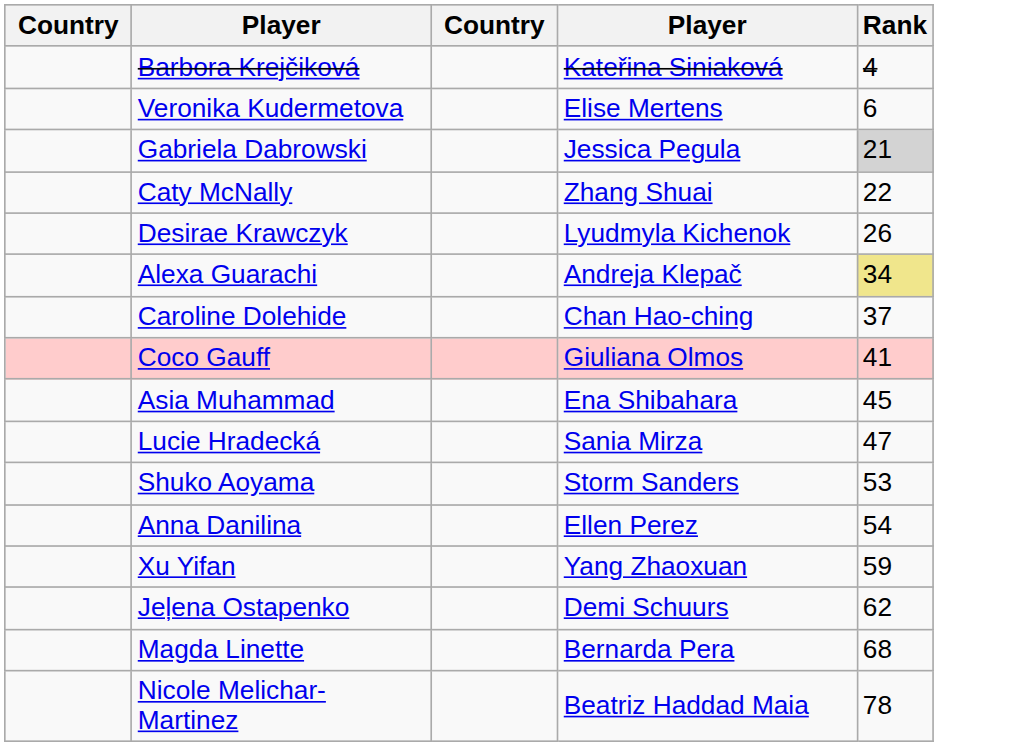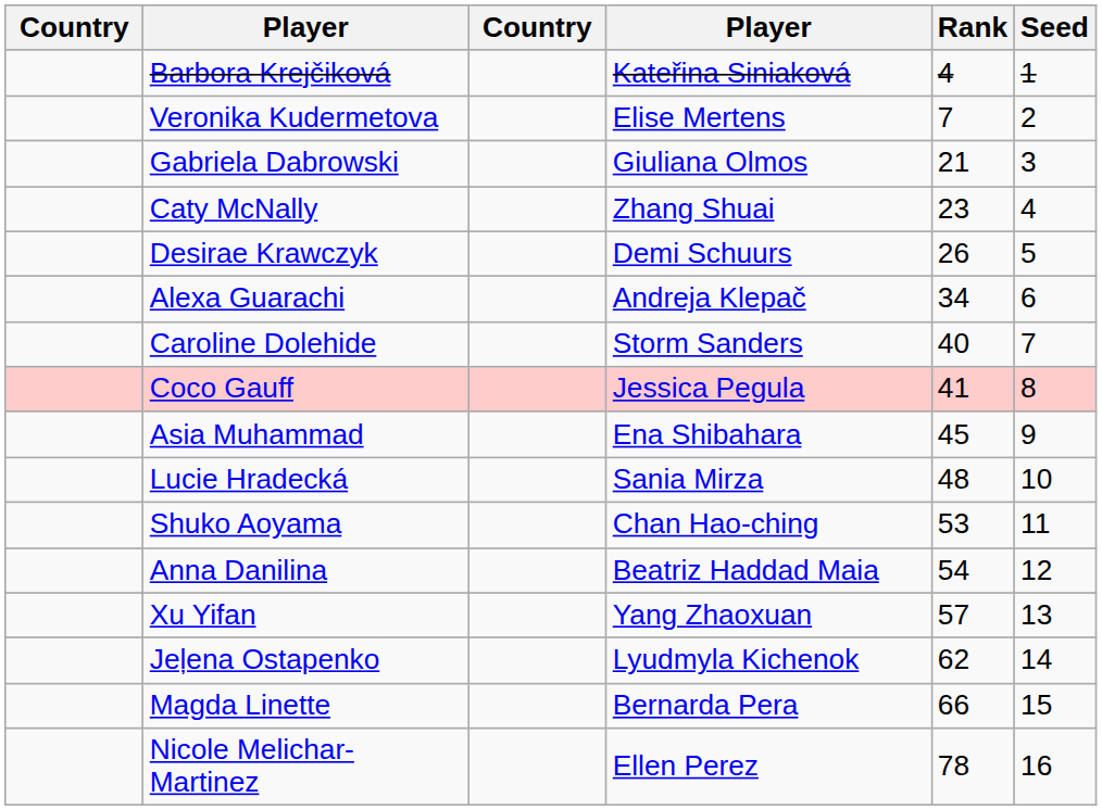 <table class="sortable wikitable">
 <tr>
 <th width="70">Country</th>
 <th width="175">Player</th>
 <th width="70">Country</th>
 <th width="175">Player</th>
 <th>Rank</th>
+<th>Seed</th>
 </tr>
 <tr>
 <td><s></s></td>
 <td><s><a href='#'>Barbora Krejčiková</a></s></td>
 <td><s></s></td>
 <td><s><a href='#'>Kateřina Siniaková</a></s></td>
 <td><s>4</s></td>
+<td><s>1</s></td>
 </tr>
 <tr>
 <td></td>
 <td><a href='#'>Veronika Kudermetova</a></td>
 <td></td>
 <td><a href='#'>Elise Mertens</a></td>
-<td>6</td>
+<td>7</td>
+<td>2</td>
 </tr>
 <tr>
 <td></td>
 <td><a href='#'>Gabriela Dabrowski</a></td>
 <td></td>
-<td><a href='#'>Jessica Pegula</a></td>
-<td style="background: lightgrey;">21</td>
+<td><a href='#'>Giuliana Olmos</a></td>
+<td>21</td>
+<td>3</td>
 </tr>
 <tr>
 <td></td>
 <td><a href='#'>Caty McNally</a></td>
 <td></td>
 <td><a href='#'>Zhang Shuai</a></td>
-<td>22</td>
+<td>23</td>
+<td>4</td>
 </tr>
 <tr>
 <td></td>
 <td><a href='#'>Desirae Krawczyk</a></td>
 <td></td>
-<td><a href='#'>Lyudmyla Kichenok</a></td>
+<td><a href='#'>Demi Schuurs</a></td>
 <td>26</td>
+<td>5</td>
 </tr>
 <tr>
 <td></td>
 <td><a href='#'>Alexa Guarachi</a></td>
 <td></td>
 <td><a href='#'>Andreja Klepač</a></td>
-<td style="background: khaki;">34</td>
+<td>34</td>
+<td>6</td>
 </tr>
 <tr>
 <td></td>
 <td><a href='#'>Caroline Dolehide</a></td>
 <td></td>
-<td><a href='#'>Chan Hao-ching</a></td>
-<td>37</td>
+<td><a href='#'>Storm Sanders</a></td>
+<td>40</td>
+<td>7</td>
 </tr>
 <tr bgcolor=#fcc>
 <td></td>
 <td><a href='#'>Coco Gauff</a></td>
 <td></td>
-<td><a href='#'>Giuliana Olmos</a></td>
+<td><a href='#'>Jessica Pegula</a></td>
 <td>41</td>
+<td>8</td>
 </tr>
 <tr>
 <td></td>
 <td><a href='#'>Asia Muhammad</a></td>
 <td></td>
 <td><a href='#'>Ena Shibahara</a></td>
 <td>45</td>
+<td>9</td>
 </tr>
 <tr>
 <td></td>
 <td><a href='#'>Lucie Hradecká</a></td>
 <td></td>
 <td><a href='#'>Sania Mirza</a></td>
-<td>47</td>
+<td>48</td>
+<td>10</td>
 </tr>
 <tr>
 <td></td>
 <td><a href='#'>Shuko Aoyama</a></td>
 <td></td>
-<td><a href='#'>Storm Sanders</a></td>
+<td><a href='#'>Chan Hao-ching</a></td>
 <td>53</td>
+<td>11</td>
 </tr>
 <tr>
 <td></td>
 <td><a href='#'>Anna Danilina</a></td>
 <td></td>
-<td><a href='#'>Ellen Perez</a></td>
+<td><a href='#'>Beatriz Haddad Maia</a></td>
 <td>54</td>
+<td>12</td>
 </tr>
 <tr>
 <td></td>
 <td><a href='#'>Xu Yifan</a></td>
 <td></td>
 <td><a href='#'>Yang Zhaoxuan</a></td>
-<td>59</td>
+<td>57</td>
+<td>13</td>
 </tr>
 <tr>
 <td></td>
 <td><a href='#'>Jeļena Ostapenko</a></td>
 <td></td>
-<td><a href='#'>Demi Schuurs</a></td>
+<td><a href='#'>Lyudmyla Kichenok</a></td>
 <td>62</td>
+<td>14</td>
 </tr>
 <tr>
 <td></td>
 <td><a href='#'>Magda Linette</a></td>
 <td></td>
 <td><a href='#'>Bernarda Pera</a></td>
-<td>68</td>
+<td>66</td>
+<td>15</td>
 </tr>
 <tr>
 <td></td>
 <td><a href='#'>Nicole Melichar-Martinez</a></td>
 <td></td>
-<td><a href='#'>Beatriz Haddad Maia</a></td>
+<td><a href='#'>Ellen Perez</a></td>
 <td>78</td>
+<td>16</td>
 </tr>
 </table>
